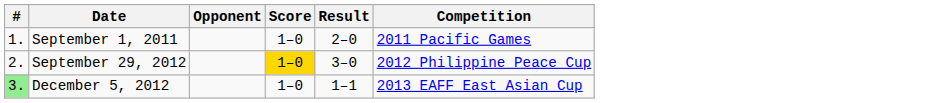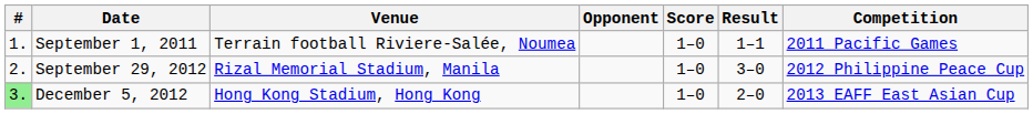 <table class="wikitable">
 <tr>
 <th>#</th>
 <th>Date</th>
+<th>Venue</th>
 <th>Opponent</th>
 <th>Score</th>
 <th>Result</th>
 <th>Competition</th>
 </tr>
 <tr>
 <td>1.</td>
 <td>September 1, 2011</td>
+<td>Terrain football Riviere-Salée, <a href='#'>Noumea</a></td>
 <td></td>
 <td align=center>1–0</td>
-<td align=center>2–0</td>
+<td align=center>1–1</td>
 <td><a href='#'>2011 Pacific Games</a></td>
 </tr>
 <tr>
 <td>2.</td>
 <td>September 29, 2012</td>
+<td><a href='#'>Rizal Memorial Stadium</a>, <a href='#'>Manila</a></td>
 <td></td>
-<td align=center style="background: gold;">1–0</td>
+<td align=center>1–0</td>
 <td align=center>3–0</td>
 <td><a href='#'>2012 Philippine Peace Cup</a></td>
 </tr>
 <tr>
 <td style="background: lightgreen;">3.</td>
 <td>December 5, 2012</td>
+<td><a href='#'>Hong Kong Stadium</a>, <a href='#'>Hong Kong</a></td>
 <td></td>
 <td align=center>1–0</td>
-<td align=center>1–1</td>
+<td align=center>2–0</td>
 <td><a href='#'>2013 EAFF East Asian Cup</a></td>
 </tr>
 </table>
